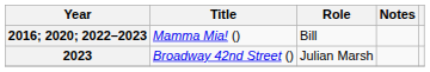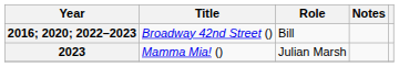 <table class="wikitable plainrowheaders sortable">
 <tr>
 <th scope="col">Year</th>
 <th scope="col">Title</th>
 <th scope="col">Role</th>
 <th scope="col" class="unsortable">Notes</th>
 <th scope="col" class="unsortable"></th>
 </tr>
 <tr>
 <th scope="row">2016; 2020; 2022–2023</th>
-<td><em><a href='#'>Mamma Mia!</a></em> ()</td>
+<td><em><a href='#'>Broadway 42nd Street</a></em> ()</td>
 <td>Bill</td>
 <td></td>
 <td style="text-align:center"></td>
 </tr>
 <tr>
 <th scope="row">2023</th>
-<td><em><a href='#'>Broadway 42nd Street</a></em> ()</td>
+<td><em><a href='#'>Mamma Mia!</a></em> ()</td>
 <td>Julian Marsh</td>
 <td></td>
 <td style="text-align:center"></td>
 </tr>
 <tr>
 </tr>
 </table>
